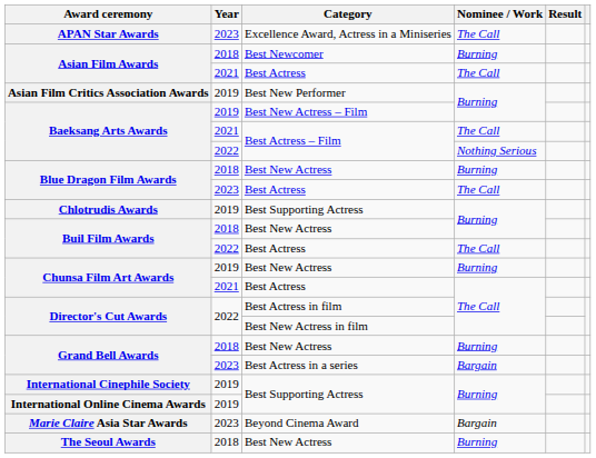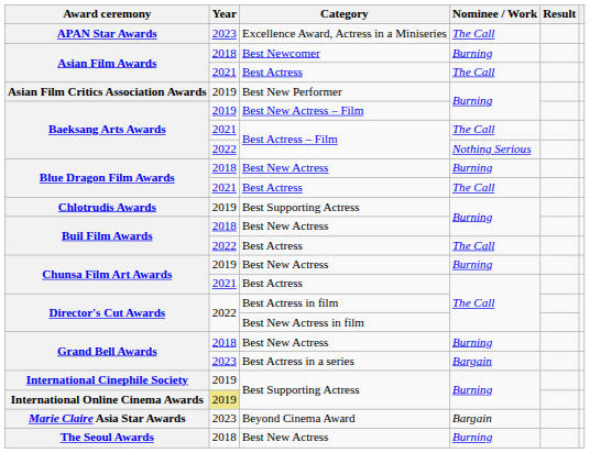 <table class="wikitable plainrowheaders sortable">
 <tr>
 <th scope="col">Award ceremony</th>
 <th scope="col">Year</th>
 <th scope="col">Category</th>
 <th scope="col">Nominee / Work</th>
 <th scope="col">Result</th>
 <th scope="col" class="unsortable"></th>
 </tr>
 <tr>
 <th scope="row"><a href='#'>APAN Star Awards</a></th>
 <td style="text-align:center"><a href='#'>2023</a></td>
 <td>Excellence Award, Actress in a Miniseries</td>
 <td><em><a href='#'>The Call</a></em></td>
 <td></td>
 <td style="text-align:center"></td>
 </tr>
 <tr>
 <th scope="row" rowspan="2"><a href='#'>Asian Film Awards</a></th>
 <td style="text-align:center"><a href='#'>2018</a></td>
 <td><a href='#'>Best Newcomer</a></td>
 <td><em><a href='#'>Burning</a></em></td>
 <td></td>
 <td style="text-align:center"></td>
 </tr>
 <tr>
 <td style="text-align:center"><a href='#'>2021</a></td>
 <td><a href='#'>Best Actress</a></td>
 <td><em><a href='#'>The Call</a></em></td>
 <td></td>
 <td style="text-align:center"></td>
 </tr>
 <tr>
 <th scope="row">Asian Film Critics Association Awards</th>
 <td style="text-align:center">2019</td>
 <td>Best New Performer</td>
 <td rowspan="2"><em><a href='#'>Burning</a></em></td>
 <td></td>
 <td style="text-align:center"></td>
 </tr>
 <tr>
 <th scope="row"  rowspan="3"><a href='#'>Baeksang Arts Awards</a></th>
 <td style="text-align:center"><a href='#'>2019</a></td>
 <td><a href='#'>Best New Actress – Film</a></td>
 <td></td>
 <td style="text-align:center"></td>
 </tr>
 <tr>
 <td style="text-align:center"><a href='#'>2021</a></td>
 <td rowspan="2"><a href='#'>Best Actress – Film</a></td>
 <td><em><a href='#'>The Call</a></em></td>
 <td></td>
 <td style="text-align:center"></td>
 </tr>
 <tr>
 <td style="text-align:center"><a href='#'>2022</a></td>
 <td><em><a href='#'>Nothing Serious</a></em></td>
 <td></td>
 <td style="text-align:center"></td>
 </tr>
 <tr>
 <th scope="row"  rowspan="2"><a href='#'>Blue Dragon Film Awards</a></th>
 <td style="text-align:center"><a href='#'>2018</a></td>
 <td><a href='#'>Best New Actress</a></td>
 <td><em><a href='#'>Burning</a></em></td>
 <td></td>
 <td style="text-align:center"></td>
 </tr>
 <tr>
-<td style="text-align:center"><a href='#'>2023</a></td>
+<td style="text-align:center"><a href='#'>2021</a></td>
 <td><a href='#'>Best Actress</a></td>
 <td><em><a href='#'>The Call</a></em></td>
 <td></td>
 <td style="text-align:center"></td>
 </tr>
 <tr>
 <th scope="row"><a href='#'>Chlotrudis Awards</a></th>
 <td style="text-align:center">2019</td>
 <td>Best Supporting Actress</td>
 <td rowspan="2"><em><a href='#'>Burning</a></em></td>
 <td></td>
 <td style="text-align:center"></td>
 </tr>
 <tr>
 <th scope="row"  rowspan="2"><a href='#'>Buil Film Awards</a></th>
 <td style="text-align:center"><a href='#'>2018</a></td>
 <td>Best New Actress</td>
 <td></td>
 <td style="text-align:center"></td>
 </tr>
 <tr>
 <td style="text-align:center"><a href='#'>2022</a></td>
 <td>Best Actress</td>
 <td><em><a href='#'>The Call</a></em></td>
 <td></td>
 <td style="text-align:center"></td>
 </tr>
 <tr>
 <th scope="row"  rowspan="2"><a href='#'>Chunsa Film Art Awards</a></th>
 <td style="text-align:center">2019</td>
 <td>Best New Actress</td>
 <td><em><a href='#'>Burning</a></em></td>
 <td></td>
 <td style="text-align:center"></td>
 </tr>
 <tr>
 <td style="text-align:center"><a href='#'>2021</a></td>
 <td>Best Actress</td>
 <td rowspan="3"><em><a href='#'>The Call</a></em></td>
 <td></td>
 <td style="text-align:center"></td>
 </tr>
 <tr>
 <th scope="row" rowspan="2"><a href='#'>Director's Cut Awards</a></th>
 <td rowspan="2" style="text-align:center">2022</td>
 <td>Best Actress in film</td>
 <td></td>
 <td rowspan="2" style="text-align:center"></td>
 </tr>
 <tr>
 <td>Best New Actress in film</td>
 <td></td>
 </tr>
 <tr>
 <th scope="row" rowspan="2"><a href='#'>Grand Bell Awards</a></th>
 <td style="text-align:center"><a href='#'>2018</a></td>
 <td>Best New Actress</td>
 <td><em><a href='#'>Burning</a></em></td>
 <td></td>
 <td style="text-align:center"></td>
 </tr>
 <tr>
 <td style="text-align:center"><a href='#'>2023</a></td>
 <td>Best Actress in a series</td>
 <td><em><a href='#'>Bargain</a></em></td>
 <td></td>
 <td style="text-align:center"></td>
 </tr>
 <tr>
 <th scope="row"><a href='#'>International Cinephile Society</a></th>
 <td style="text-align:center">2019</td>
 <td rowspan="2">Best Supporting Actress</td>
 <td rowspan="2"><em><a href='#'>Burning</a></em></td>
 <td></td>
 <td style="text-align:center"></td>
 </tr>
 <tr>
 <th scope="row">International Online Cinema Awards</th>
-<td style="text-align:center">2019</td>
+<td style="background: khaki; text-align:center">2019</td>
 <td></td>
 <td style="text-align:center"></td>
 </tr>
 <tr>
 <th scope="row"><em><a href='#'>Marie Claire</a></em> Asia Star Awards</th>
 <td style="text-align:center">2023</td>
 <td>Beyond Cinema Award</td>
 <td><em>Bargain</em></td>
 <td></td>
 <td style="text-align:center"></td>
 </tr>
 <tr>
 <th scope="row"><a href='#'>The Seoul Awards</a></th>
 <td style="text-align:center">2018</td>
 <td>Best New Actress</td>
 <td><em><a href='#'>Burning</a></em></td>
 <td></td>
 <td style="text-align:center"></td>
 </tr>
 </table>
